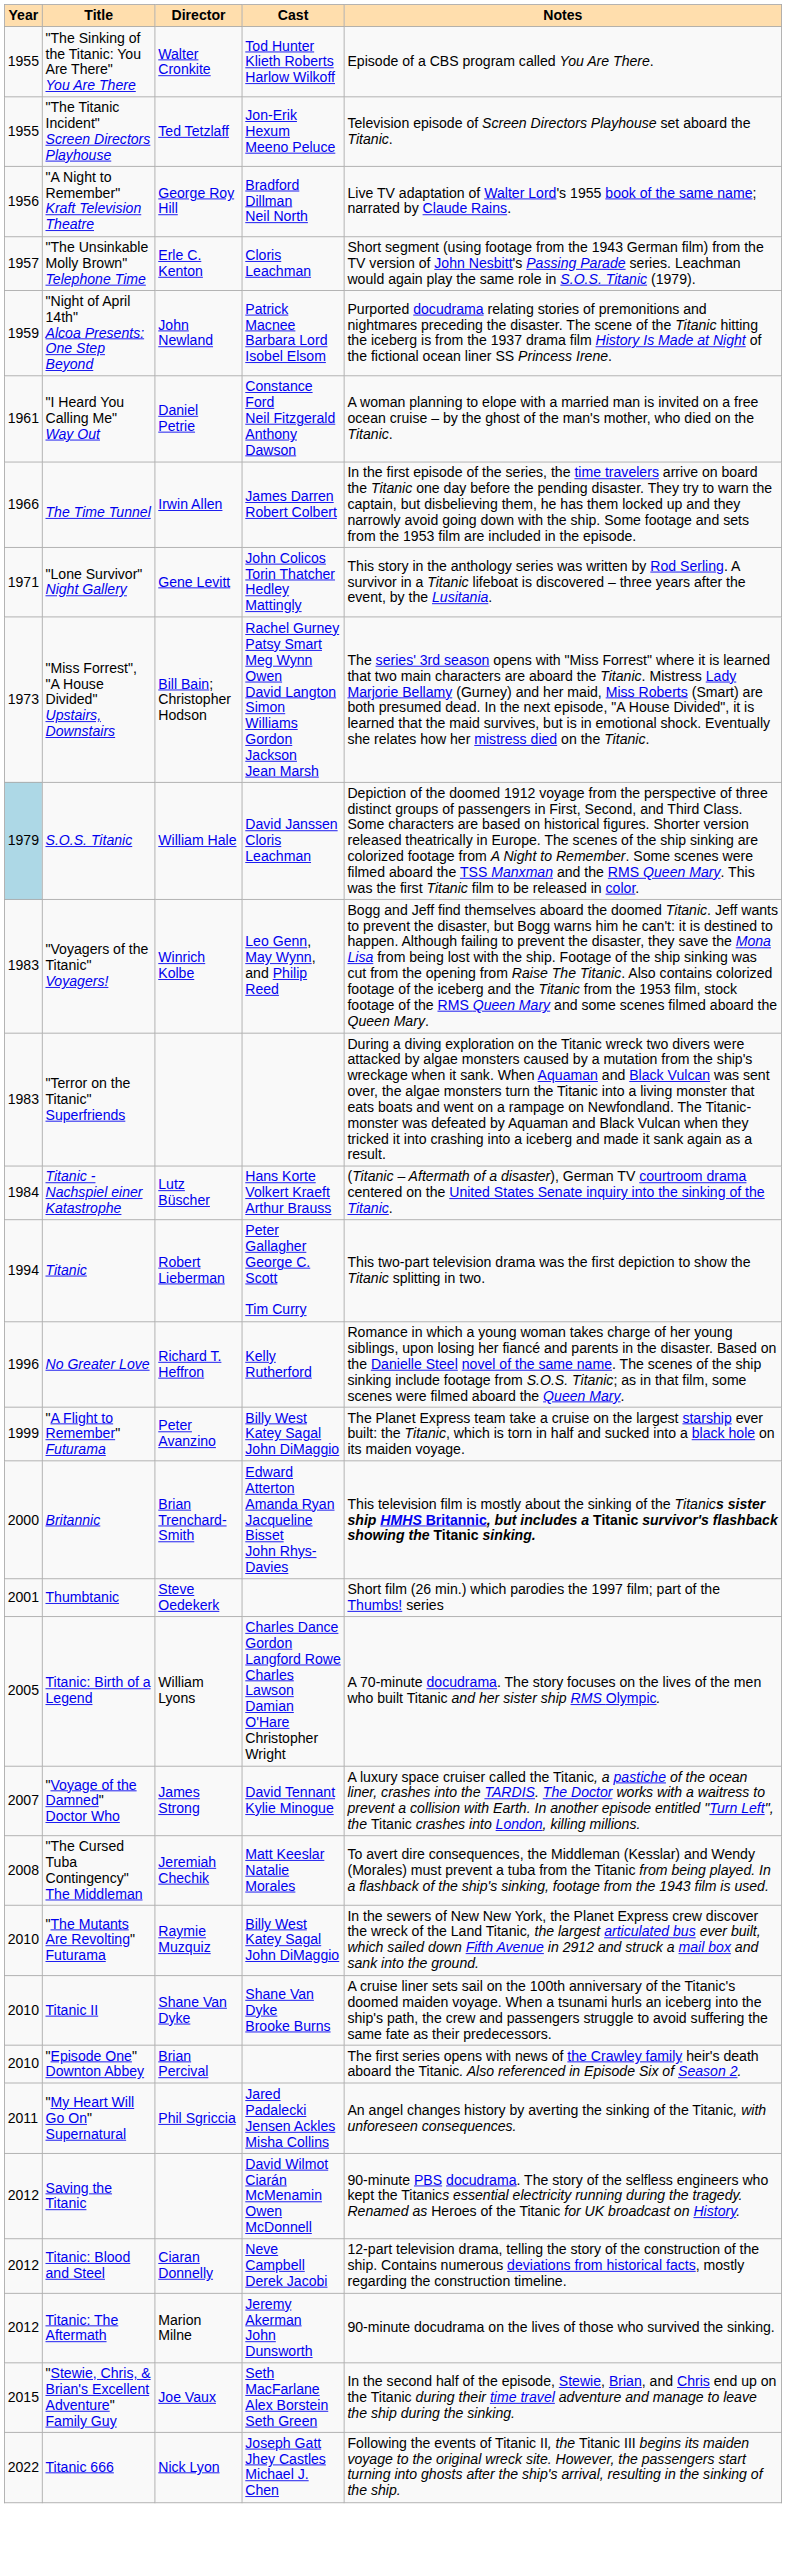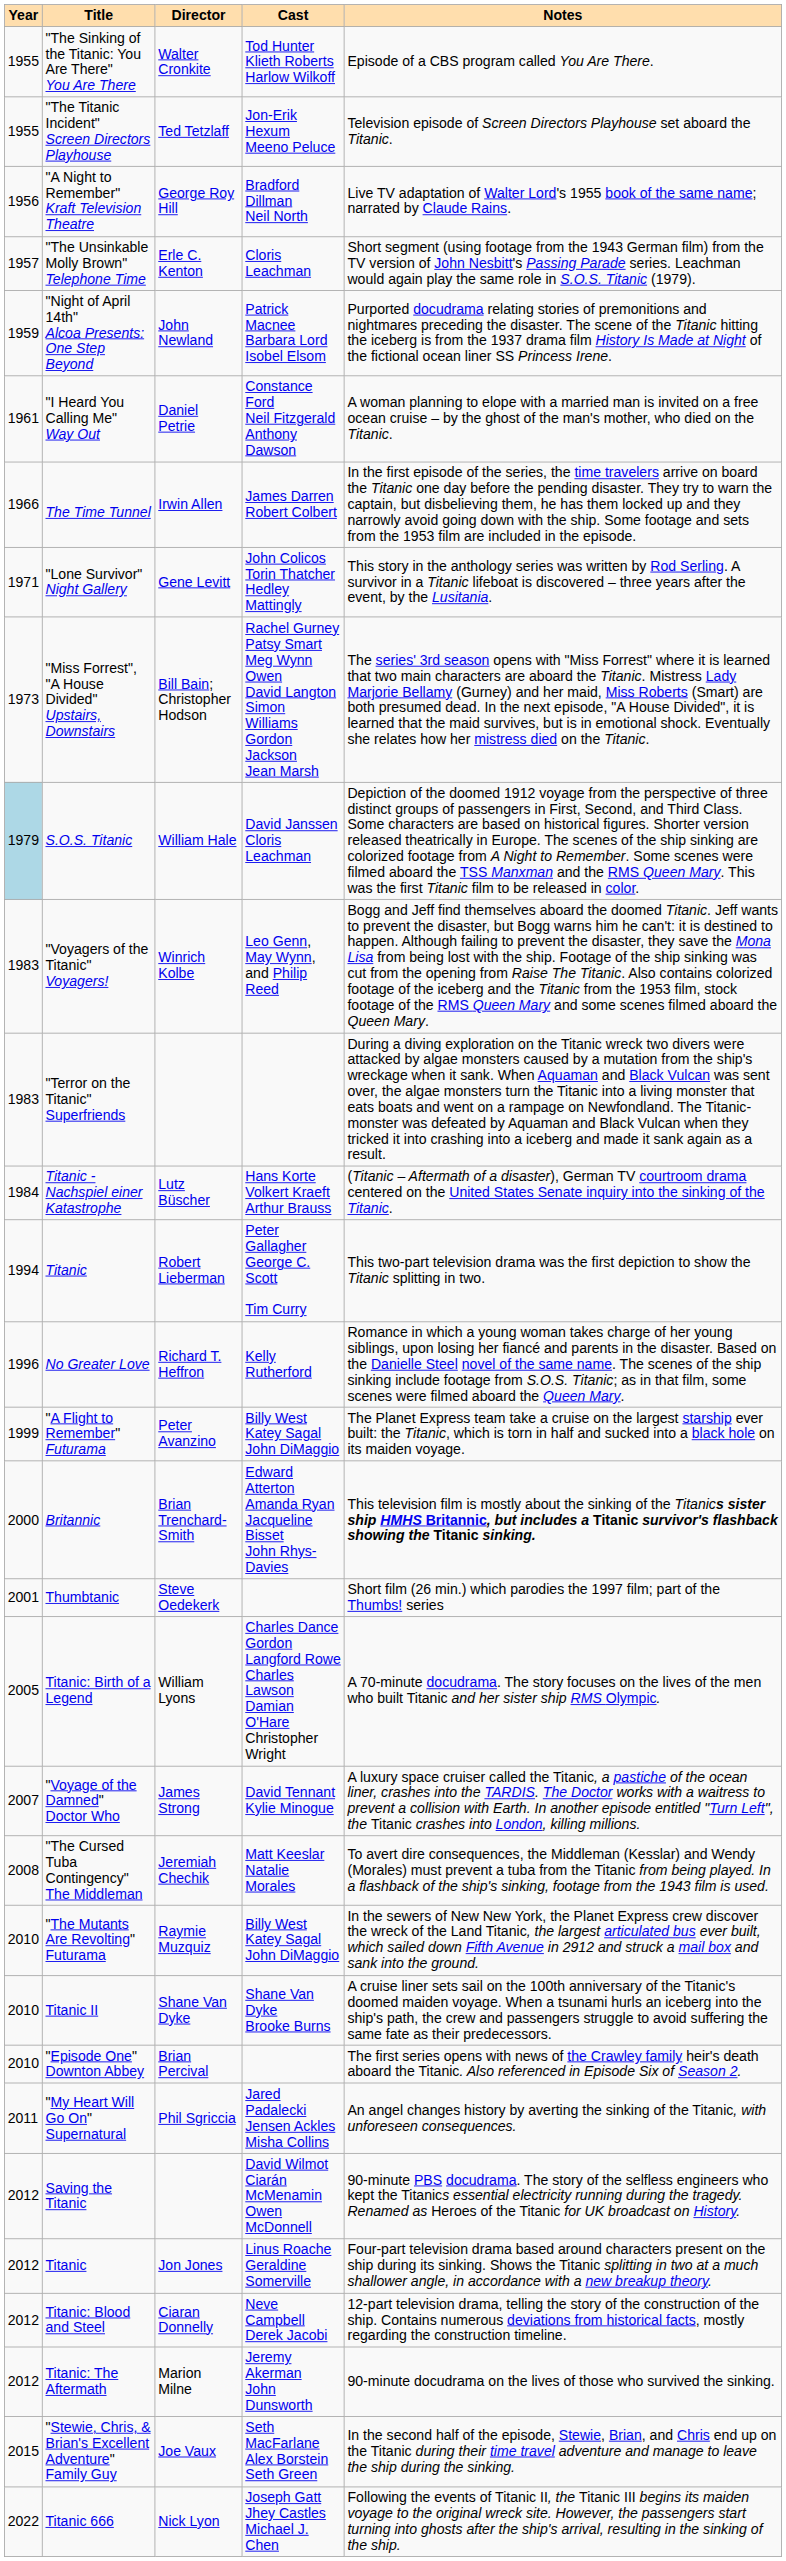 <table style="margin:auto;"  class="wikitable sortable">
 <tr>
 <th style=background:#FFDEAD;>Year</th>
 <th style=background:#FFDEAD;>Title</th>
 <th style=background:#FFDEAD;>Director</th>
 <th style=background:#FFDEAD;>Cast</th>
 <th style=background:#FFDEAD;>Notes</th>
 </tr>
 <tr>
 <td>1955</td>
 <td>"The Sinking of the Titanic: You Are There" <br> <em><a href='#'>You Are There</a></em></td>
 <td><a href='#'>Walter Cronkite</a></td>
 <td><a href='#'>Tod Hunter</a><br><a href='#'>Klieth Roberts</a><br><a href='#'>Harlow Wilkoff</a></td>
 <td>Episode of a CBS program called <em>You Are There</em>.</td>
 </tr>
 <tr>
 <td>1955</td>
 <td>"The Titanic Incident" <br> <em><a href='#'>Screen Directors Playhouse</a></em></td>
 <td><a href='#'>Ted Tetzlaff</a></td>
 <td><a href='#'>Jon-Erik Hexum</a> <br> <a href='#'>Meeno Peluce</a></td>
 <td>Television episode of <em>Screen Directors Playhouse</em> set aboard the <em>Titanic</em>.</td>
 </tr>
 <tr>
 <td>1956</td>
 <td>"A Night to Remember" <br><em><a href='#'>Kraft Television Theatre</a></em></td>
 <td><a href='#'>George Roy Hill</a></td>
 <td><a href='#'>Bradford Dillman</a><br><a href='#'>Neil North</a></td>
 <td>Live TV adaptation of <a href='#'>Walter Lord</a>'s 1955 <a href='#'>book of the same name</a>; narrated by <a href='#'>Claude Rains</a>.</td>
 </tr>
 <tr>
 <td>1957</td>
 <td>"The Unsinkable Molly Brown" <br><em><a href='#'>Telephone Time</a></em></td>
 <td><a href='#'>Erle C. Kenton</a></td>
 <td><a href='#'>Cloris Leachman</a></td>
 <td>Short segment (using footage from the 1943 German film) from the TV version of <a href='#'>John Nesbitt</a>'s <em><a href='#'>Passing Parade</a></em> series. Leachman would again play the same role in <em><a href='#'>S.O.S. Titanic</a></em> (1979).</td>
 </tr>
 <tr>
 <td>1959</td>
 <td>"Night of April 14th"<br><em><a href='#'>Alcoa Presents: One Step Beyond</a></em></td>
 <td><a href='#'>John Newland</a></td>
 <td><a href='#'>Patrick Macnee</a><br><a href='#'>Barbara Lord</a><br><a href='#'>Isobel Elsom</a></td>
 <td>Purported <a href='#'>docudrama</a> relating stories of premonitions and nightmares preceding the disaster. The scene of the <em>Titanic</em> hitting the iceberg is from the 1937 drama film <em><a href='#'>History Is Made at Night</a></em> of the fictional ocean liner SS <em>Princess Irene</em>.</td>
 </tr>
 <tr>
 <td>1961</td>
 <td>"I Heard You Calling Me"<br><em><a href='#'>Way Out</a></em></td>
 <td><a href='#'>Daniel Petrie</a></td>
 <td><a href='#'>Constance Ford</a><br><a href='#'>Neil Fitzgerald</a><br><a href='#'>Anthony Dawson</a></td>
 <td>A woman planning to elope with a married man is invited on a free ocean cruise – by the ghost of the man's mother, who died on the <em>Titanic</em>.</td>
 </tr>
 <tr>
 <td>1966</td>
 <td><br><em><a href='#'>The Time Tunnel</a></em></td>
 <td><a href='#'>Irwin Allen</a></td>
 <td><a href='#'>James Darren</a><br><a href='#'>Robert Colbert</a></td>
 <td>In the first episode of the series, the <a href='#'>time travelers</a> arrive on board the <em>Titanic</em> one day before the pending disaster. They try to warn the captain, but disbelieving them, he has them locked up and they narrowly avoid going down with the ship. Some footage and sets from the 1953 film are included in the episode.</td>
 </tr>
 <tr>
 <td>1971</td>
 <td>"Lone Survivor"<br><em><a href='#'>Night Gallery</a></em></td>
 <td><a href='#'>Gene Levitt</a></td>
 <td><a href='#'>John Colicos</a><br><a href='#'>Torin Thatcher</a><br><a href='#'>Hedley Mattingly</a></td>
 <td>This story in the anthology series was written by <a href='#'>Rod Serling</a>.  A survivor in a <em>Titanic</em> lifeboat is discovered – three years after the event, by the <em><a href='#'>Lusitania</a></em>.</td>
 </tr>
 <tr>
 <td>1973</td>
 <td>"Miss Forrest",<br>"A House Divided"<br><em><a href='#'>Upstairs, Downstairs</a></em></td>
 <td><a href='#'>Bill Bain</a>;<br>Christopher Hodson</td>
 <td><a href='#'>Rachel Gurney</a><br><a href='#'>Patsy Smart</a><br><a href='#'>Meg Wynn Owen</a><br><a href='#'>David Langton</a><br><a href='#'>Simon Williams</a><br><a href='#'>Gordon Jackson</a><br><a href='#'>Jean Marsh</a></td>
 <td>The <a href='#'>series' 3rd season</a> opens with "Miss Forrest" where it is learned that two main characters are aboard the <em>Titanic</em>. Mistress <a href='#'>Lady Marjorie Bellamy</a> (Gurney) and her maid, <a href='#'>Miss Roberts</a> (Smart) are both presumed dead. In the next episode, "A House Divided", it is learned that the maid survives, but is in emotional shock.  Eventually she relates how her <a href='#'>mistress died</a> on the <em>Titanic</em>.</td>
 </tr>
 <tr>
 <td style="background: lightblue;">1979</td>
 <td><em><a href='#'>S.O.S. Titanic</a></em></td>
 <td><a href='#'>William Hale</a></td>
 <td><a href='#'>David Janssen</a><br><a href='#'>Cloris Leachman</a></td>
 <td>Depiction of the doomed 1912 voyage from the perspective of three distinct groups of passengers in First, Second, and Third Class.  Some characters are based on historical figures. Shorter version released theatrically in Europe.  The scenes of the ship sinking are colorized footage from <em>A Night to Remember</em>. Some scenes were filmed aboard the <a href='#'>TSS <em>Manxman</em></a> and the <a href='#'>RMS <em>Queen Mary</em></a>. This was the first <em>Titanic</em> film to be released in <a href='#'>color</a>.</td>
 </tr>
 <tr>
 <td>1983</td>
 <td>"Voyagers of the Titanic"<br><em><a href='#'>Voyagers!</a></em></td>
 <td><a href='#'>Winrich Kolbe</a></td>
 <td><a href='#'>Leo Genn</a>, <a href='#'>May Wynn</a>, and <a href='#'>Philip Reed</a></td>
 <td>Bogg and Jeff find themselves aboard the doomed <em>Titanic</em>.  Jeff wants to prevent the disaster, but Bogg warns him he can't: it is destined to happen.  Although failing to prevent the disaster, they save the <em><a href='#'>Mona Lisa</a></em> from being lost with the ship. Footage of the ship sinking was cut from the opening from <em>Raise The Titanic</em>. Also contains colorized footage of the iceberg and the <em>Titanic</em> from the 1953 film, stock footage of the <a href='#'>RMS <em>Queen Mary</em></a> and some scenes filmed aboard the <em>Queen Mary</em>.</td>
 </tr>
 <tr>
 <td>1983</td>
 <td>"Terror on the Titanic"<br><a href='#'>Superfriends</a></td>
 <td></td>
 <td></td>
 <td>During a diving exploration on the Titanic wreck two divers were attacked by algae monsters caused by a mutation from the ship's wreckage when it sank. When <a href='#'>Aquaman</a> and <a href='#'>Black Vulcan</a> was sent over, the algae monsters turn the Titanic into a living monster that eats boats and went on a rampage on Newfondland. The Titanic-monster was defeated by Aquaman and Black Vulcan when they tricked it into crashing into a iceberg and made it sank again as a result.</td>
 </tr>
 <tr>
 <td>1984</td>
 <td><em><a href='#'>Titanic - Nachspiel einer Katastrophe</a></em></td>
 <td><a href='#'>Lutz Büscher</a></td>
 <td><a href='#'>Hans Korte</a><br><a href='#'>Volkert Kraeft</a><br><a href='#'>Arthur Brauss</a></td>
 <td>(<em>Titanic – Aftermath of a disaster</em>), German TV <a href='#'>courtroom drama</a> centered on the <a href='#'>United States Senate inquiry into the sinking of the <em>Titanic</em></a>.</td>
 </tr>
 <tr>
 <td>1994</td>
 <td><em><a href='#'>Titanic</a></em></td>
 <td><a href='#'>Robert Lieberman</a></td>
 <td><a href='#'>Peter Gallagher</a><br><a href='#'>George C. Scott</a><br><br><a href='#'>Tim Curry</a></td>
 <td>This two-part television drama was the first depiction to show the <em>Titanic</em> splitting in two.</td>
 </tr>
 <tr>
 <td>1996</td>
 <td><em><a href='#'>No Greater Love</a></em></td>
 <td><a href='#'>Richard T. Heffron</a></td>
 <td><a href='#'>Kelly Rutherford</a></td>
 <td>Romance in which a young woman takes charge of her young siblings, upon losing her fiancé and parents in the disaster. Based on the <a href='#'>Danielle Steel</a> <a href='#'>novel of the same name</a>. The scenes of the ship sinking include footage from <em>S.O.S. Titanic</em>; as in that film, some scenes were filmed aboard the <em><a href='#'>Queen Mary</a></em>.</td>
 </tr>
 <tr>
 <td>1999</td>
 <td>"<a href='#'>A Flight to Remember</a>"<br> <em><a href='#'>Futurama</a></em></td>
 <td><a href='#'>Peter Avanzino</a></td>
 <td><a href='#'>Billy West</a><br><a href='#'>Katey Sagal</a><br><a href='#'>John DiMaggio</a></td>
 <td>The Planet Express team take a cruise on the largest <a href='#'>starship</a> ever built: the <em>Titanic</em>, which is torn in half and sucked into a <a href='#'>black hole</a> on its maiden voyage.</td>
 </tr>
 <tr>
 <td>2000</td>
 <td><em><a href='#'>Britannic</a></em></td>
 <td><a href='#'>Brian Trenchard-Smith</a></td>
 <td><a href='#'>Edward Atterton</a><br><a href='#'>Amanda Ryan</a><br><a href='#'>Jacqueline Bisset</a><br><a href='#'>John Rhys-Davies</a></td>
 <td>This television film is mostly about the sinking of the <em>Titanic<strong>s sister ship <a href='#'>HMHS </em>Britannic<em></a>, but includes a </em>Titanic<em> survivor's flashback showing the </em>Titanic<em> sinking.</td>
 </tr>
 <tr>
 <td>2001</td>
 <td></em><a href='#'>Thumbtanic</a><em></td>
 <td><a href='#'>Steve Oedekerk</a></td>
 <td></td>
 <td>Short film (26 min.) which parodies the 1997 film; part of the <a href='#'>Thumbs!</a> series</td>
 </tr>
 <tr>
 <td>2005</td>
 <td></em><a href='#'>Titanic: Birth of a Legend</a><em></td>
 <td>William Lyons</td>
 <td><a href='#'>Charles Dance</a> <br><a href='#'>Gordon Langford Rowe</a> <br><a href='#'>Charles Lawson</a> <br><a href='#'>Damian O'Hare</a> <br>Christopher Wright</td>
 <td>A 70-minute <a href='#'>docudrama</a>. The story focuses on the lives of the men who built </em>Titanic<em> and her sister ship <a href='#'>RMS </em>Olympic<em></a>.</td>
 </tr>
 <tr>
 <td>2007</td>
 <td>"<a href='#'>Voyage of the Damned</a>"<br> </em><a href='#'>Doctor Who</a><em></td>
 <td><a href='#'>James Strong</a></td>
 <td><a href='#'>David Tennant</a> <br><a href='#'>Kylie Minogue</a></td>
 <td>A luxury space cruiser called the </em>Titanic<em>, a <a href='#'>pastiche</a> of the ocean liner, crashes into the <a href='#'>TARDIS</a>. <a href='#'>The Doctor</a> works with a waitress to prevent a collision with Earth. In another episode entitled "<a href='#'>Turn Left</a>", the </em>Titanic<em> crashes into <a href='#'>London</a>, killing millions.</td>
 </tr>
 <tr>
 <td>2008</td>
 <td>"The Cursed Tuba Contingency"<br> </em><a href='#'>The Middleman</a><em></td>
 <td><a href='#'>Jeremiah Chechik</a></td>
 <td><a href='#'>Matt Keeslar</a> <br><a href='#'>Natalie Morales</a></td>
 <td>To avert dire consequences, the Middleman (Kesslar) and Wendy (Morales) must prevent a tuba from the </em>Titanic<em> from being played. In a flashback of the ship's sinking, footage from the 1943 film is used.</td>
 </tr>
 <tr>
 <td>2010</td>
 <td>"<a href='#'>The Mutants Are Revolting</a>"<br> </em><a href='#'>Futurama</a><em></td>
 <td><a href='#'>Raymie Muzquiz</a></td>
 <td><a href='#'>Billy West</a><br><a href='#'>Katey Sagal</a><br><a href='#'>John DiMaggio</a></td>
 <td>In the sewers of New New York, the Planet Express crew discover the wreck of the  </em>Land Titanic<em>, the largest <a href='#'>articulated bus</a> ever built, which sailed down <a href='#'>Fifth Avenue</a> in 2912 and struck a <a href='#'>mail box</a> and sank into the ground.</td>
 </tr>
 <tr>
 <td>2010</td>
 <td></em><a href='#'>Titanic II</a><em></td>
 <td><a href='#'>Shane Van Dyke</a></td>
 <td><a href='#'>Shane Van Dyke</a> <br><a href='#'>Brooke Burns</a></td>
 <td>A cruise liner sets sail on the 100th anniversary of the Titanic's doomed maiden voyage. When a tsunami hurls an iceberg into the ship's path, the crew and passengers struggle to avoid suffering the same fate as their predecessors.</td>
 </tr>
 <tr>
 <td>2010</td>
 <td>"<a href='#'>Episode One</a>"<br></em><a href='#'>Downton Abbey</a><em></td>
 <td><a href='#'>Brian Percival</a></td>
 <td></td>
 <td>The first series opens with news of <a href='#'>the Crawley family</a> heir's death aboard the </em>Titanic<em>. Also referenced in Episode Six of <a href='#'>Season 2</a>.</td>
 </tr>
 <tr>
 <td>2011</td>
 <td>"<a href='#'>My Heart Will Go On</a>"<br><a href='#'></em>Supernatural<em></a></td>
 <td><a href='#'>Phil Sgriccia</a></td>
 <td><a href='#'>Jared Padalecki</a> <br> <a href='#'>Jensen Ackles</a> <br> <a href='#'>Misha Collins</a></td>
 <td>An angel changes history by averting the sinking of the </em>Titanic<em>, with unforeseen consequences.</td>
 </tr>
 <tr>
 <td>2012</td>
 <td></em><a href='#'>Saving the Titanic</a><em></td>
 <td></td>
 <td><a href='#'>David Wilmot</a><br><a href='#'>Ciarán McMenamin</a><br><a href='#'>Owen McDonnell</a></td>
 <td>90-minute <a href='#'>PBS</a> <a href='#'>docudrama</a>. The story of the selfless engineers who kept the </em>Titanic<em>s essential electricity running during the tragedy.  Renamed as </em>Heroes of the Titanic<em> for UK broadcast on <a href='#'>History</a>.</td>
 </tr>
 <tr>
 <td>2012</td>
+<td></em><a href='#'>Titanic</a><em></td>
+<td><a href='#'>Jon Jones</a></td>
+<td><a href='#'>Linus Roache</a><br><a href='#'>Geraldine Somerville</a></td>
+<td>Four-part television drama based around characters present on the ship during its sinking. Shows the </em>Titanic<em> splitting in two at a much shallower angle, in accordance with a <a href='#'>new breakup theory</a>.</td>
+</tr>
+<tr>
+<td>2012</td>
 <td></em><a href='#'>Titanic: Blood and Steel</a><em></td>
 <td><a href='#'>Ciaran Donnelly</a></td>
 <td><a href='#'>Neve Campbell</a><br><a href='#'>Derek Jacobi</a></td>
 <td>12-part television drama, telling the story of the construction of the ship. Contains numerous <a href='#'>deviations from historical facts</a>, mostly regarding the construction timeline.</td>
 </tr>
 <tr>
 <td>2012</td>
 <td></em><a href='#'>Titanic: The Aftermath</a><em></td>
 <td>Marion Milne</td>
 <td><a href='#'>Jeremy Akerman</a><br><a href='#'>John Dunsworth</a></td>
 <td>90-minute docudrama on the lives of those who survived the sinking.</td>
 </tr>
 <tr>
 <td>2015</td>
 <td>"<a href='#'>Stewie, Chris, & Brian's Excellent Adventure</a>" <br> </em><a href='#'>Family Guy</a><em></td>
 <td><a href='#'>Joe Vaux</a></td>
 <td><a href='#'>Seth MacFarlane</a> <br> <a href='#'>Alex Borstein</a> <br> <a href='#'>Seth Green</a></td>
 <td>In the second half of the episode, <a href='#'>Stewie</a>, <a href='#'>Brian</a>, and <a href='#'>Chris</a> end up on the </em>Titanic<em> during their <a href='#'>time travel</a> adventure and manage to leave the ship during the sinking.</td>
 </tr>
 <tr>
 <td>2022</td>
 <td></em><a href='#'>Titanic 666</a><em></td>
 <td><a href='#'>Nick Lyon</a></td>
 <td><a href='#'>Joseph Gatt</a> <br> <a href='#'>Jhey Castles</a> <br> <a href='#'>Michael J. Chen</a></td>
 <td>Following the events of </em>Titanic II<em>, the </em>Titanic III<em> begins its maiden voyage to the original wreck site. However, the passengers start turning into ghosts after the ship's arrival, resulting in the sinking of the ship.</td>
 </tr>
 </table>
